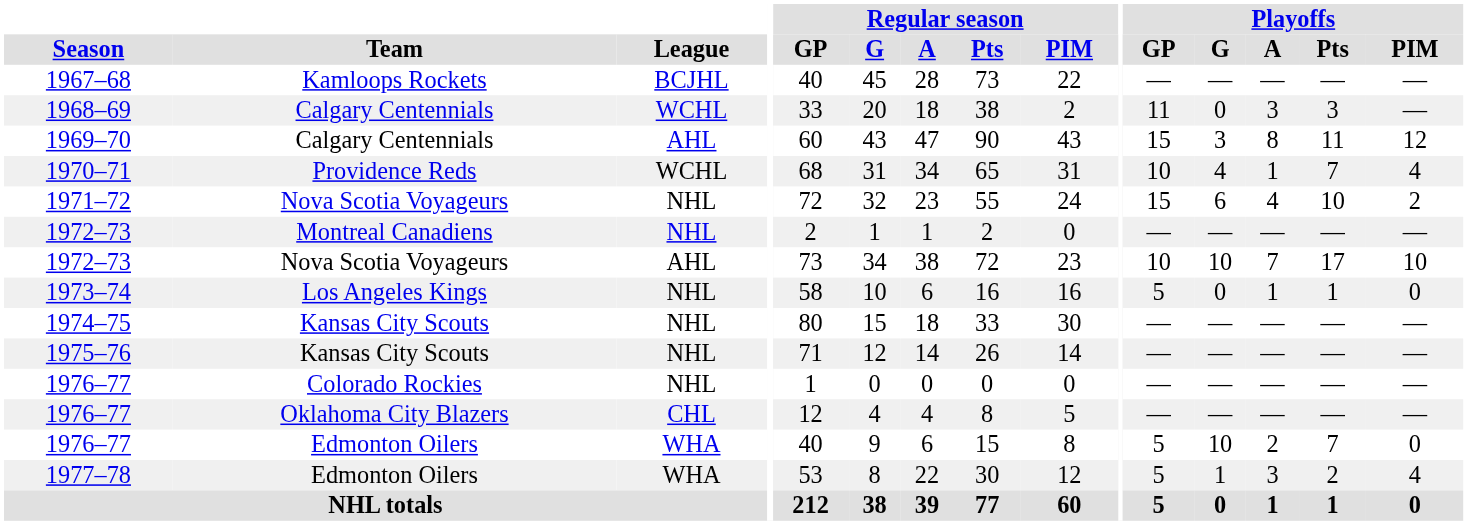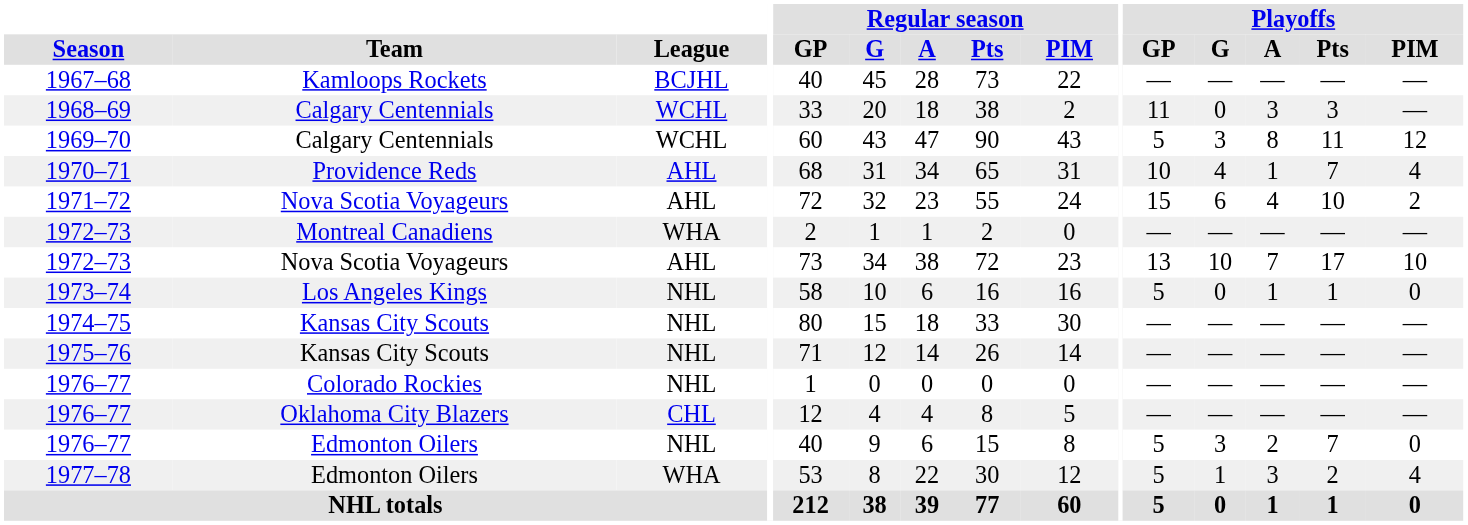 <table border="0" cellpadding="1" cellspacing="0" style="text-align:center; width:60em">
 <tr bgcolor="#e0e0e0">
 <th colspan="3" bgcolor="#ffffff"></th>
 <th rowspan="99" bgcolor="#ffffff"></th>
 <th colspan="5"><a href='#'>Regular season</a></th>
 <th rowspan="99" bgcolor="#ffffff"></th>
 <th colspan="5"><a href='#'>Playoffs</a></th>
 </tr>
 <tr bgcolor="#e0e0e0">
 <th><a href='#'>Season</a></th>
 <th>Team</th>
 <th>League</th>
 <th>GP</th>
 <th><a href='#'>G</a></th>
 <th><a href='#'>A</a></th>
 <th><a href='#'>Pts</a></th>
 <th><a href='#'>PIM</a></th>
 <th>GP</th>
 <th>G</th>
 <th>A</th>
 <th>Pts</th>
 <th>PIM</th>
 </tr>
 <tr>
 <td><a href='#'>1967–68</a></td>
 <td><a href='#'>Kamloops Rockets</a></td>
 <td><a href='#'>BCJHL</a></td>
 <td>40</td>
 <td>45</td>
 <td>28</td>
 <td>73</td>
 <td>22</td>
 <td>—</td>
 <td>—</td>
 <td>—</td>
 <td>—</td>
 <td>—</td>
 </tr>
 <tr bgcolor="#f0f0f0">
 <td><a href='#'>1968–69</a></td>
 <td><a href='#'>Calgary Centennials</a></td>
 <td><a href='#'>WCHL</a></td>
 <td>33</td>
 <td>20</td>
 <td>18</td>
 <td>38</td>
 <td>2</td>
 <td>11</td>
 <td>0</td>
 <td>3</td>
 <td>3</td>
 <td>—</td>
 </tr>
 <tr>
 <td><a href='#'>1969–70</a></td>
 <td>Calgary Centennials</td>
-<td><a href='#'>AHL</a></td>
+<td>WCHL</td>
 <td>60</td>
 <td>43</td>
 <td>47</td>
 <td>90</td>
 <td>43</td>
-<td>15</td>
+<td>5</td>
 <td>3</td>
 <td>8</td>
 <td>11</td>
 <td>12</td>
 </tr>
 <tr bgcolor="#f0f0f0">
 <td><a href='#'>1970–71</a></td>
 <td><a href='#'>Providence Reds</a></td>
-<td>WCHL</td>
+<td><a href='#'>AHL</a></td>
 <td>68</td>
 <td>31</td>
 <td>34</td>
 <td>65</td>
 <td>31</td>
 <td>10</td>
 <td>4</td>
 <td>1</td>
 <td>7</td>
 <td>4</td>
 </tr>
 <tr>
 <td><a href='#'>1971–72</a></td>
 <td><a href='#'>Nova Scotia Voyageurs</a></td>
-<td>NHL</td>
+<td>AHL</td>
 <td>72</td>
 <td>32</td>
 <td>23</td>
 <td>55</td>
 <td>24</td>
 <td>15</td>
 <td>6</td>
 <td>4</td>
 <td>10</td>
 <td>2</td>
 </tr>
 <tr bgcolor="#f0f0f0">
 <td><a href='#'>1972–73</a></td>
 <td><a href='#'>Montreal Canadiens</a></td>
-<td><a href='#'>NHL</a></td>
+<td>WHA</td>
 <td>2</td>
 <td>1</td>
 <td>1</td>
 <td>2</td>
 <td>0</td>
 <td>—</td>
 <td>—</td>
 <td>—</td>
 <td>—</td>
 <td>—</td>
 </tr>
 <tr>
 <td><a href='#'>1972–73</a></td>
 <td>Nova Scotia Voyageurs</td>
 <td>AHL</td>
 <td>73</td>
 <td>34</td>
 <td>38</td>
 <td>72</td>
 <td>23</td>
-<td>10</td>
+<td>13</td>
 <td>10</td>
 <td>7</td>
 <td>17</td>
 <td>10</td>
 </tr>
 <tr bgcolor="#f0f0f0">
 <td><a href='#'>1973–74</a></td>
 <td><a href='#'>Los Angeles Kings</a></td>
 <td>NHL</td>
 <td>58</td>
 <td>10</td>
 <td>6</td>
 <td>16</td>
 <td>16</td>
 <td>5</td>
 <td>0</td>
 <td>1</td>
 <td>1</td>
 <td>0</td>
 </tr>
 <tr>
 <td><a href='#'>1974–75</a></td>
 <td><a href='#'>Kansas City Scouts</a></td>
 <td>NHL</td>
 <td>80</td>
 <td>15</td>
 <td>18</td>
 <td>33</td>
 <td>30</td>
 <td>—</td>
 <td>—</td>
 <td>—</td>
 <td>—</td>
 <td>—</td>
 </tr>
 <tr bgcolor="#f0f0f0">
 <td><a href='#'>1975–76</a></td>
 <td>Kansas City Scouts</td>
 <td>NHL</td>
 <td>71</td>
 <td>12</td>
 <td>14</td>
 <td>26</td>
 <td>14</td>
 <td>—</td>
 <td>—</td>
 <td>—</td>
 <td>—</td>
 <td>—</td>
 </tr>
 <tr>
 <td><a href='#'>1976–77</a></td>
 <td><a href='#'>Colorado Rockies</a></td>
 <td>NHL</td>
 <td>1</td>
 <td>0</td>
 <td>0</td>
 <td>0</td>
 <td>0</td>
 <td>—</td>
 <td>—</td>
 <td>—</td>
 <td>—</td>
 <td>—</td>
 </tr>
 <tr bgcolor="#f0f0f0">
 <td><a href='#'>1976–77</a></td>
 <td><a href='#'>Oklahoma City Blazers</a></td>
 <td><a href='#'>CHL</a></td>
 <td>12</td>
 <td>4</td>
 <td>4</td>
 <td>8</td>
 <td>5</td>
 <td>—</td>
 <td>—</td>
 <td>—</td>
 <td>—</td>
 <td>—</td>
 </tr>
 <tr>
 <td><a href='#'>1976–77</a></td>
 <td><a href='#'>Edmonton Oilers</a></td>
-<td><a href='#'>WHA</a></td>
+<td>NHL</td>
 <td>40</td>
 <td>9</td>
 <td>6</td>
 <td>15</td>
 <td>8</td>
 <td>5</td>
-<td>10</td>
+<td>3</td>
 <td>2</td>
 <td>7</td>
 <td>0</td>
 </tr>
 <tr bgcolor="#f0f0f0">
 <td><a href='#'>1977–78</a></td>
 <td>Edmonton Oilers</td>
 <td>WHA</td>
 <td>53</td>
 <td>8</td>
 <td>22</td>
 <td>30</td>
 <td>12</td>
 <td>5</td>
 <td>1</td>
 <td>3</td>
 <td>2</td>
 <td>4</td>
 </tr>
 <tr>
 </tr>
 <tr ALIGN="center" bgcolor="#e0e0e0">
 <th colspan="3">NHL totals</th>
 <th ALIGN="center">212</th>
 <th ALIGN="center">38</th>
 <th ALIGN="center">39</th>
 <th ALIGN="center">77</th>
 <th ALIGN="center">60</th>
 <th ALIGN="center">5</th>
 <th ALIGN="center">0</th>
 <th ALIGN="center">1</th>
 <th ALIGN="center">1</th>
 <th ALIGN="center">0</th>
 </tr>
 </table>
